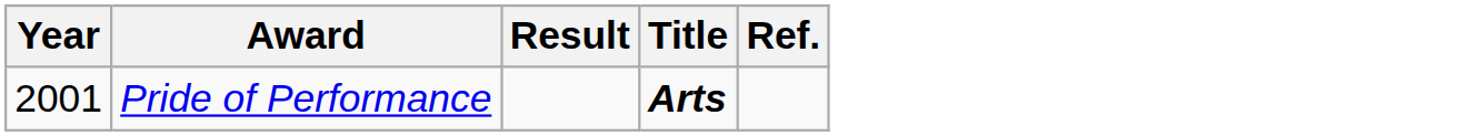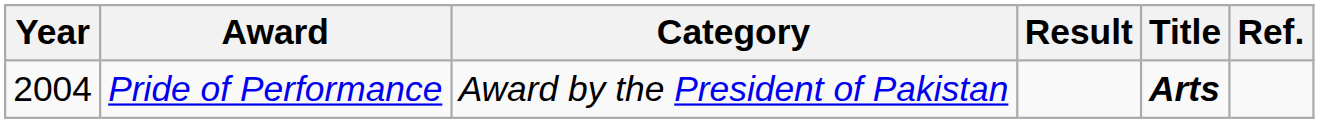 <table class="wikitable">
 <tr>
 <th>Year</th>
 <th>Award</th>
+<th>Category</th>
 <th>Result</th>
 <th>Title</th>
 <th>Ref.</th>
 </tr>
 <tr>
-<td>2001</td>
+<td>2004</td>
 <td><em><a href='#'>Pride of Performance</a></em></td>
+<td><em>Award by the <a href='#'>President of Pakistan</a></em></td>
 <td></td>
 <td><strong><em>Arts</em></strong></td>
 <td></td>
 </tr>
 </table>
